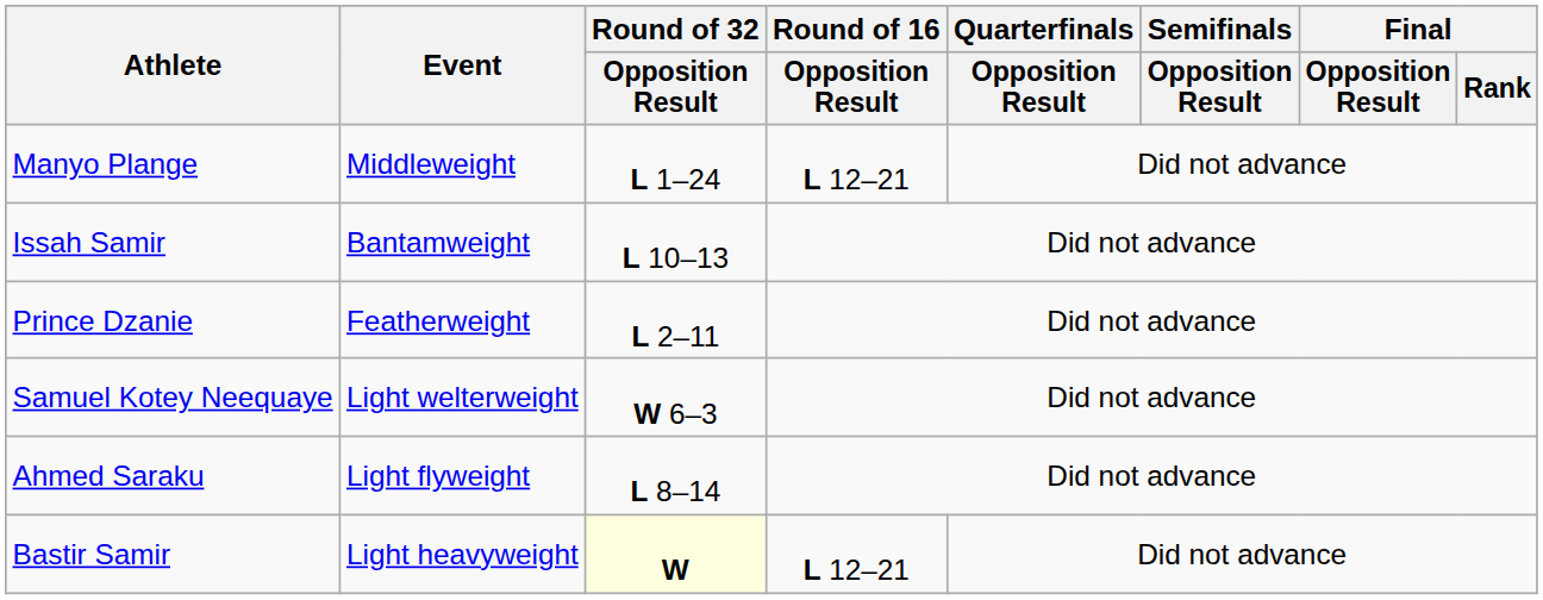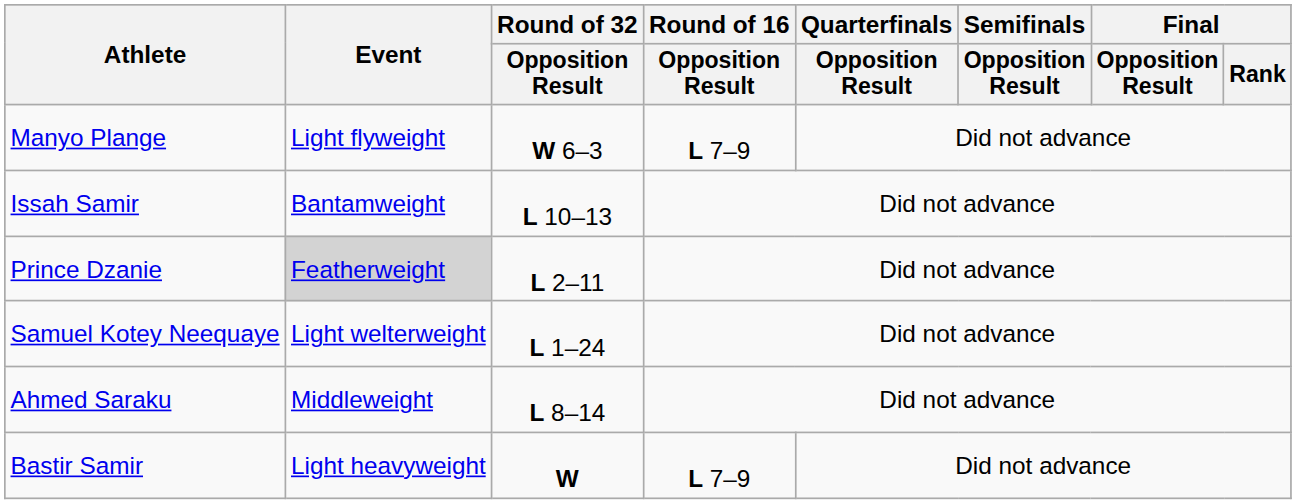 <table class="wikitable" style="font-size:90%">
 <tr>
 <th rowspan="2">Athlete</th>
 <th rowspan="2">Event</th>
 <th>Round of 32</th>
 <th>Round of 16</th>
 <th>Quarterfinals</th>
 <th>Semifinals</th>
 <th colspan=2>Final</th>
 </tr>
 <tr style="font-size:95%">
 <th>Opposition<br>Result</th>
 <th>Opposition<br>Result</th>
 <th>Opposition<br>Result</th>
 <th>Opposition<br>Result</th>
 <th>Opposition<br>Result</th>
 <th>Rank</th>
 </tr>
 <tr align=center>
 <td align=left><a href='#'>Manyo Plange</a></td>
-<td align=left><a href='#'>Middleweight</a></td>
-<td> <br> <strong>L</strong> 1–24 </td>
-<td><br><strong>L</strong> 12–21</td>
+<td align=left><a href='#'>Light flyweight</a></td>
+<td><br><strong>W</strong> 6–3</td>
+<td><br><strong>L</strong> 7–9</td>
 <td colspan=4>Did not advance</td>
 </tr>
 <tr align=center>
 <td align=left><a href='#'>Issah Samir</a></td>
 <td align=left><a href='#'>Bantamweight</a></td>
 <td> <br> <strong>L</strong> 10–13</td>
 <td colspan=5>Did not advance</td>
 </tr>
 <tr align=center>
 <td align=left><a href='#'>Prince Dzanie</a></td>
-<td align=left><a href='#'>Featherweight</a></td>
+<td align=left style="background: lightgrey;"><a href='#'>Featherweight</a></td>
 <td><br><strong>L</strong> 2–11</td>
 <td colspan=5>Did not advance</td>
 </tr>
 <tr align=center>
 <td align=left><a href='#'>Samuel Kotey Neequaye</a></td>
 <td align=left><a href='#'>Light welterweight</a></td>
-<td><br><strong>W</strong> 6–3</td>
+<td> <br> <strong>L</strong> 1–24 </td>
 <td colspan=5>Did not advance</td>
 </tr>
 <tr align=center>
 <td align=left><a href='#'>Ahmed Saraku</a></td>
-<td align=left><a href='#'>Light flyweight</a></td>
+<td align=left><a href='#'>Middleweight</a></td>
 <td> <br> <strong>L</strong> 8–14</td>
 <td colspan=5>Did not advance</td>
 </tr>
 <tr align=center>
 <td align=left><a href='#'>Bastir Samir</a></td>
 <td align=left><a href='#'>Light heavyweight</a></td>
-<td style="background: lightyellow;"><br><strong>W</strong> </td>
-<td><br><strong>L</strong> 12–21</td>
+<td><br><strong>W</strong> </td>
+<td><br><strong>L</strong> 7–9</td>
 <td colspan=5>Did not advance</td>
 </tr>
 </table>
